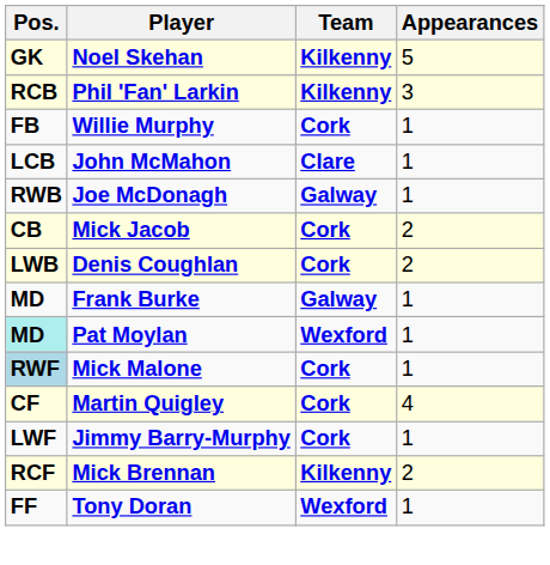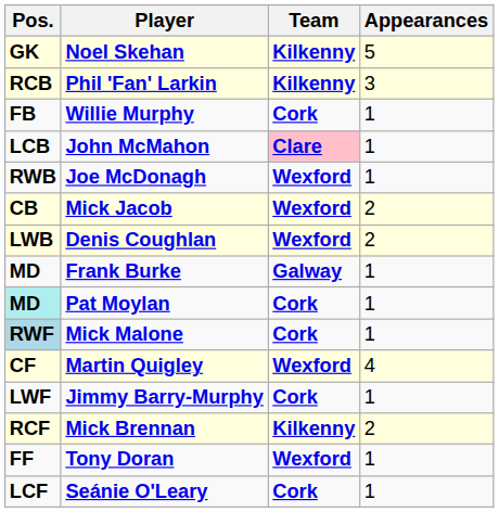 <table class="wikitable">
 <tr>
 <th>Pos.</th>
 <th>Player</th>
 <th>Team</th>
 <th>Appearances</th>
 </tr>
 <tr bgcolor=#FFFFDD>
 <td><strong>GK</strong></td>
 <td> <strong><a href='#'>Noel Skehan</a></strong></td>
 <td><strong><a href='#'>Kilkenny</a></strong></td>
 <td>5</td>
 </tr>
 <tr bgcolor=#FFFFDD>
 <td><strong>RCB</strong></td>
 <td> <strong><a href='#'>Phil 'Fan' Larkin</a></strong></td>
 <td><strong><a href='#'>Kilkenny</a></strong></td>
 <td>3</td>
 </tr>
 <tr>
 <td><strong>FB</strong></td>
 <td> <strong><a href='#'>Willie Murphy</a></strong></td>
 <td><strong><a href='#'>Cork</a></strong></td>
 <td>1</td>
 </tr>
 <tr>
 <td><strong>LCB</strong></td>
 <td> <strong><a href='#'>John McMahon</a></strong></td>
-<td><strong><a href='#'>Clare</a></strong></td>
+<td style="background: pink;"><strong><a href='#'>Clare</a></strong></td>
 <td>1</td>
 </tr>
 <tr>
 <td><strong>RWB</strong></td>
 <td> <strong><a href='#'>Joe McDonagh</a></strong></td>
-<td><strong><a href='#'>Galway</a></strong></td>
+<td><strong><a href='#'>Wexford</a></strong></td>
 <td>1</td>
 </tr>
 <tr bgcolor=#FFFFDD>
 <td><strong>CB</strong></td>
 <td> <strong><a href='#'>Mick Jacob</a></strong></td>
-<td><strong><a href='#'>Cork</a></strong></td>
+<td><strong><a href='#'>Wexford</a></strong></td>
 <td>2</td>
 </tr>
 <tr bgcolor=#FFFFDD>
 <td><strong>LWB</strong></td>
 <td> <strong><a href='#'>Denis Coughlan</a></strong></td>
-<td><strong><a href='#'>Cork</a></strong></td>
+<td><strong><a href='#'>Wexford</a></strong></td>
 <td>2</td>
 </tr>
 <tr>
 <td><strong>MD</strong></td>
 <td> <strong><a href='#'>Frank Burke</a></strong></td>
 <td><strong><a href='#'>Galway</a></strong></td>
 <td>1</td>
 </tr>
 <tr>
 <td style="background: paleturquoise;"><strong>MD</strong></td>
 <td> <strong><a href='#'>Pat Moylan</a></strong></td>
-<td><strong><a href='#'>Wexford</a></strong></td>
+<td><strong><a href='#'>Cork</a></strong></td>
 <td>1</td>
 </tr>
 <tr>
 <td style="background: lightblue;"><strong>RWF</strong></td>
 <td> <strong><a href='#'>Mick Malone</a></strong></td>
 <td><strong><a href='#'>Cork</a></strong></td>
 <td>1</td>
 </tr>
 <tr bgcolor=#FFFFDD>
 <td><strong>CF</strong></td>
 <td> <strong><a href='#'>Martin Quigley</a></strong></td>
-<td><strong><a href='#'>Cork</a></strong></td>
+<td><strong><a href='#'>Wexford</a></strong></td>
 <td>4</td>
 </tr>
 <tr>
 <td><strong>LWF</strong></td>
 <td> <strong><a href='#'>Jimmy Barry-Murphy</a></strong></td>
 <td><strong><a href='#'>Cork</a></strong></td>
 <td>1</td>
 </tr>
 <tr bgcolor=#FFFFDD>
 <td><strong>RCF</strong></td>
 <td> <strong><a href='#'>Mick Brennan</a></strong></td>
 <td><strong><a href='#'>Kilkenny</a></strong></td>
 <td>2</td>
 </tr>
 <tr>
 <td><strong>FF</strong></td>
 <td> <strong><a href='#'>Tony Doran</a></strong></td>
 <td><strong><a href='#'>Wexford</a></strong></td>
 <td>1</td>
 </tr>
+<tr>
+<td><strong>LCF</strong></td>
+<td> <strong><a href='#'>Seánie O'Leary</a></strong></td>
+<td><strong><a href='#'>Cork</a></strong></td>
+<td>1</td>
+</tr>
 </table>
